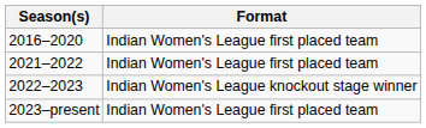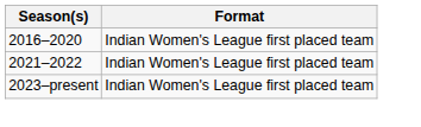 <table class="wikitable">
 <tr>
 <th>Season(s)</th>
 <th>Format</th>
 </tr>
 <tr>
 <td>2016–2020</td>
 <td>Indian Women's League first placed team</td>
 </tr>
 <tr>
 <td>2021–2022</td>
 <td>Indian Women's League first placed team</td>
 </tr>
 <tr>
-<td>2022–2023</td>
-<td>Indian Women's League knockout stage winner</td>
-</tr>
-<tr>
 <td>2023–present</td>
 <td>Indian Women's League first placed team</td>
 </tr>
 </table>
